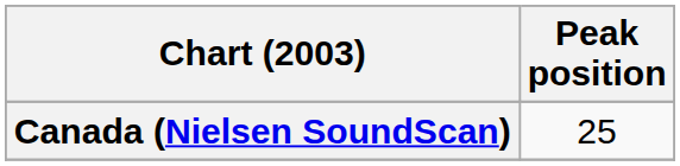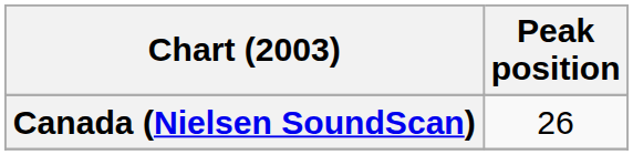 <table class="wikitable plainrowheaders sortable">
 <tr>
 <th>Chart (2003)</th>
 <th>Peak<br>position</th>
 </tr>
 <tr>
 </tr>
 <tr>
 <th scope="row">Canada (<a href='#'>Nielsen SoundScan</a>)</th>
-<td style="text-align:center;">25</td>
+<td style="text-align:center;">26</td>
 </tr>
 <tr>
 </tr>
 <tr>
 </tr>
 <tr>
 </tr>
 <tr>
 </tr>
 <tr>
 </tr>
 <tr>
 </tr>
 <tr>
 </tr>
 <tr>
 </tr>
 <tr>
 </tr>
 <tr>
 </tr>
 <tr>
 </tr>
 <tr>
 </tr>
 <tr>
 </tr>
 </table>
